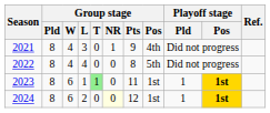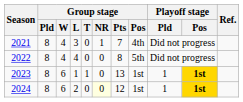 <table class="wikitable" style="text-align: center">
 <tr>
 <th rowspan=2>Season</th>
 <th colspan=7>Group stage</th>
 <th colspan=2>Playoff stage</th>
 <th rowspan=2>Ref.</th>
 </tr>
 <tr>
 <th>Pld</th>
 <th>W</th>
 <th>L</th>
 <th>T</th>
 <th>NR</th>
 <th>Pts</th>
 <th>Pos</th>
 <th>Pld</th>
 <th>Pos</th>
 </tr>
 <tr>
 <td><a href='#'>2021</a></td>
 <td>8</td>
 <td>4</td>
 <td>3</td>
 <td>0</td>
 <td>1</td>
-<td>9</td>
+<td>7</td>
 <td>4th</td>
 <td colspan=2>Did not progress</td>
 <td></td>
 </tr>
 <tr>
 <td><a href='#'>2022</a></td>
 <td>8</td>
 <td>4</td>
 <td>4</td>
 <td>0</td>
 <td>0</td>
 <td>8</td>
 <td>5th</td>
 <td colspan=2>Did not progress</td>
 <td></td>
 </tr>
 <tr>
 <td><a href='#'>2023</a></td>
 <td>8</td>
 <td>6</td>
 <td>1</td>
-<td style="background: lightgreen;">1</td>
+<td>1</td>
 <td>0</td>
-<td>11</td>
+<td>13</td>
 <td>1st</td>
 <td>1</td>
 <td bgcolor=gold><strong>1st</strong></td>
 <td></td>
 </tr>
 <tr>
 <td><a href='#'>2024</a></td>
 <td>8</td>
 <td>6</td>
 <td>2</td>
 <td>0</td>
 <td style="background: lightyellow;">0</td>
 <td>12</td>
 <td>1st</td>
 <td>1</td>
 <td bgcolor=gold><strong>1st</strong></td>
 <td></td>
 </tr>
 </table>
